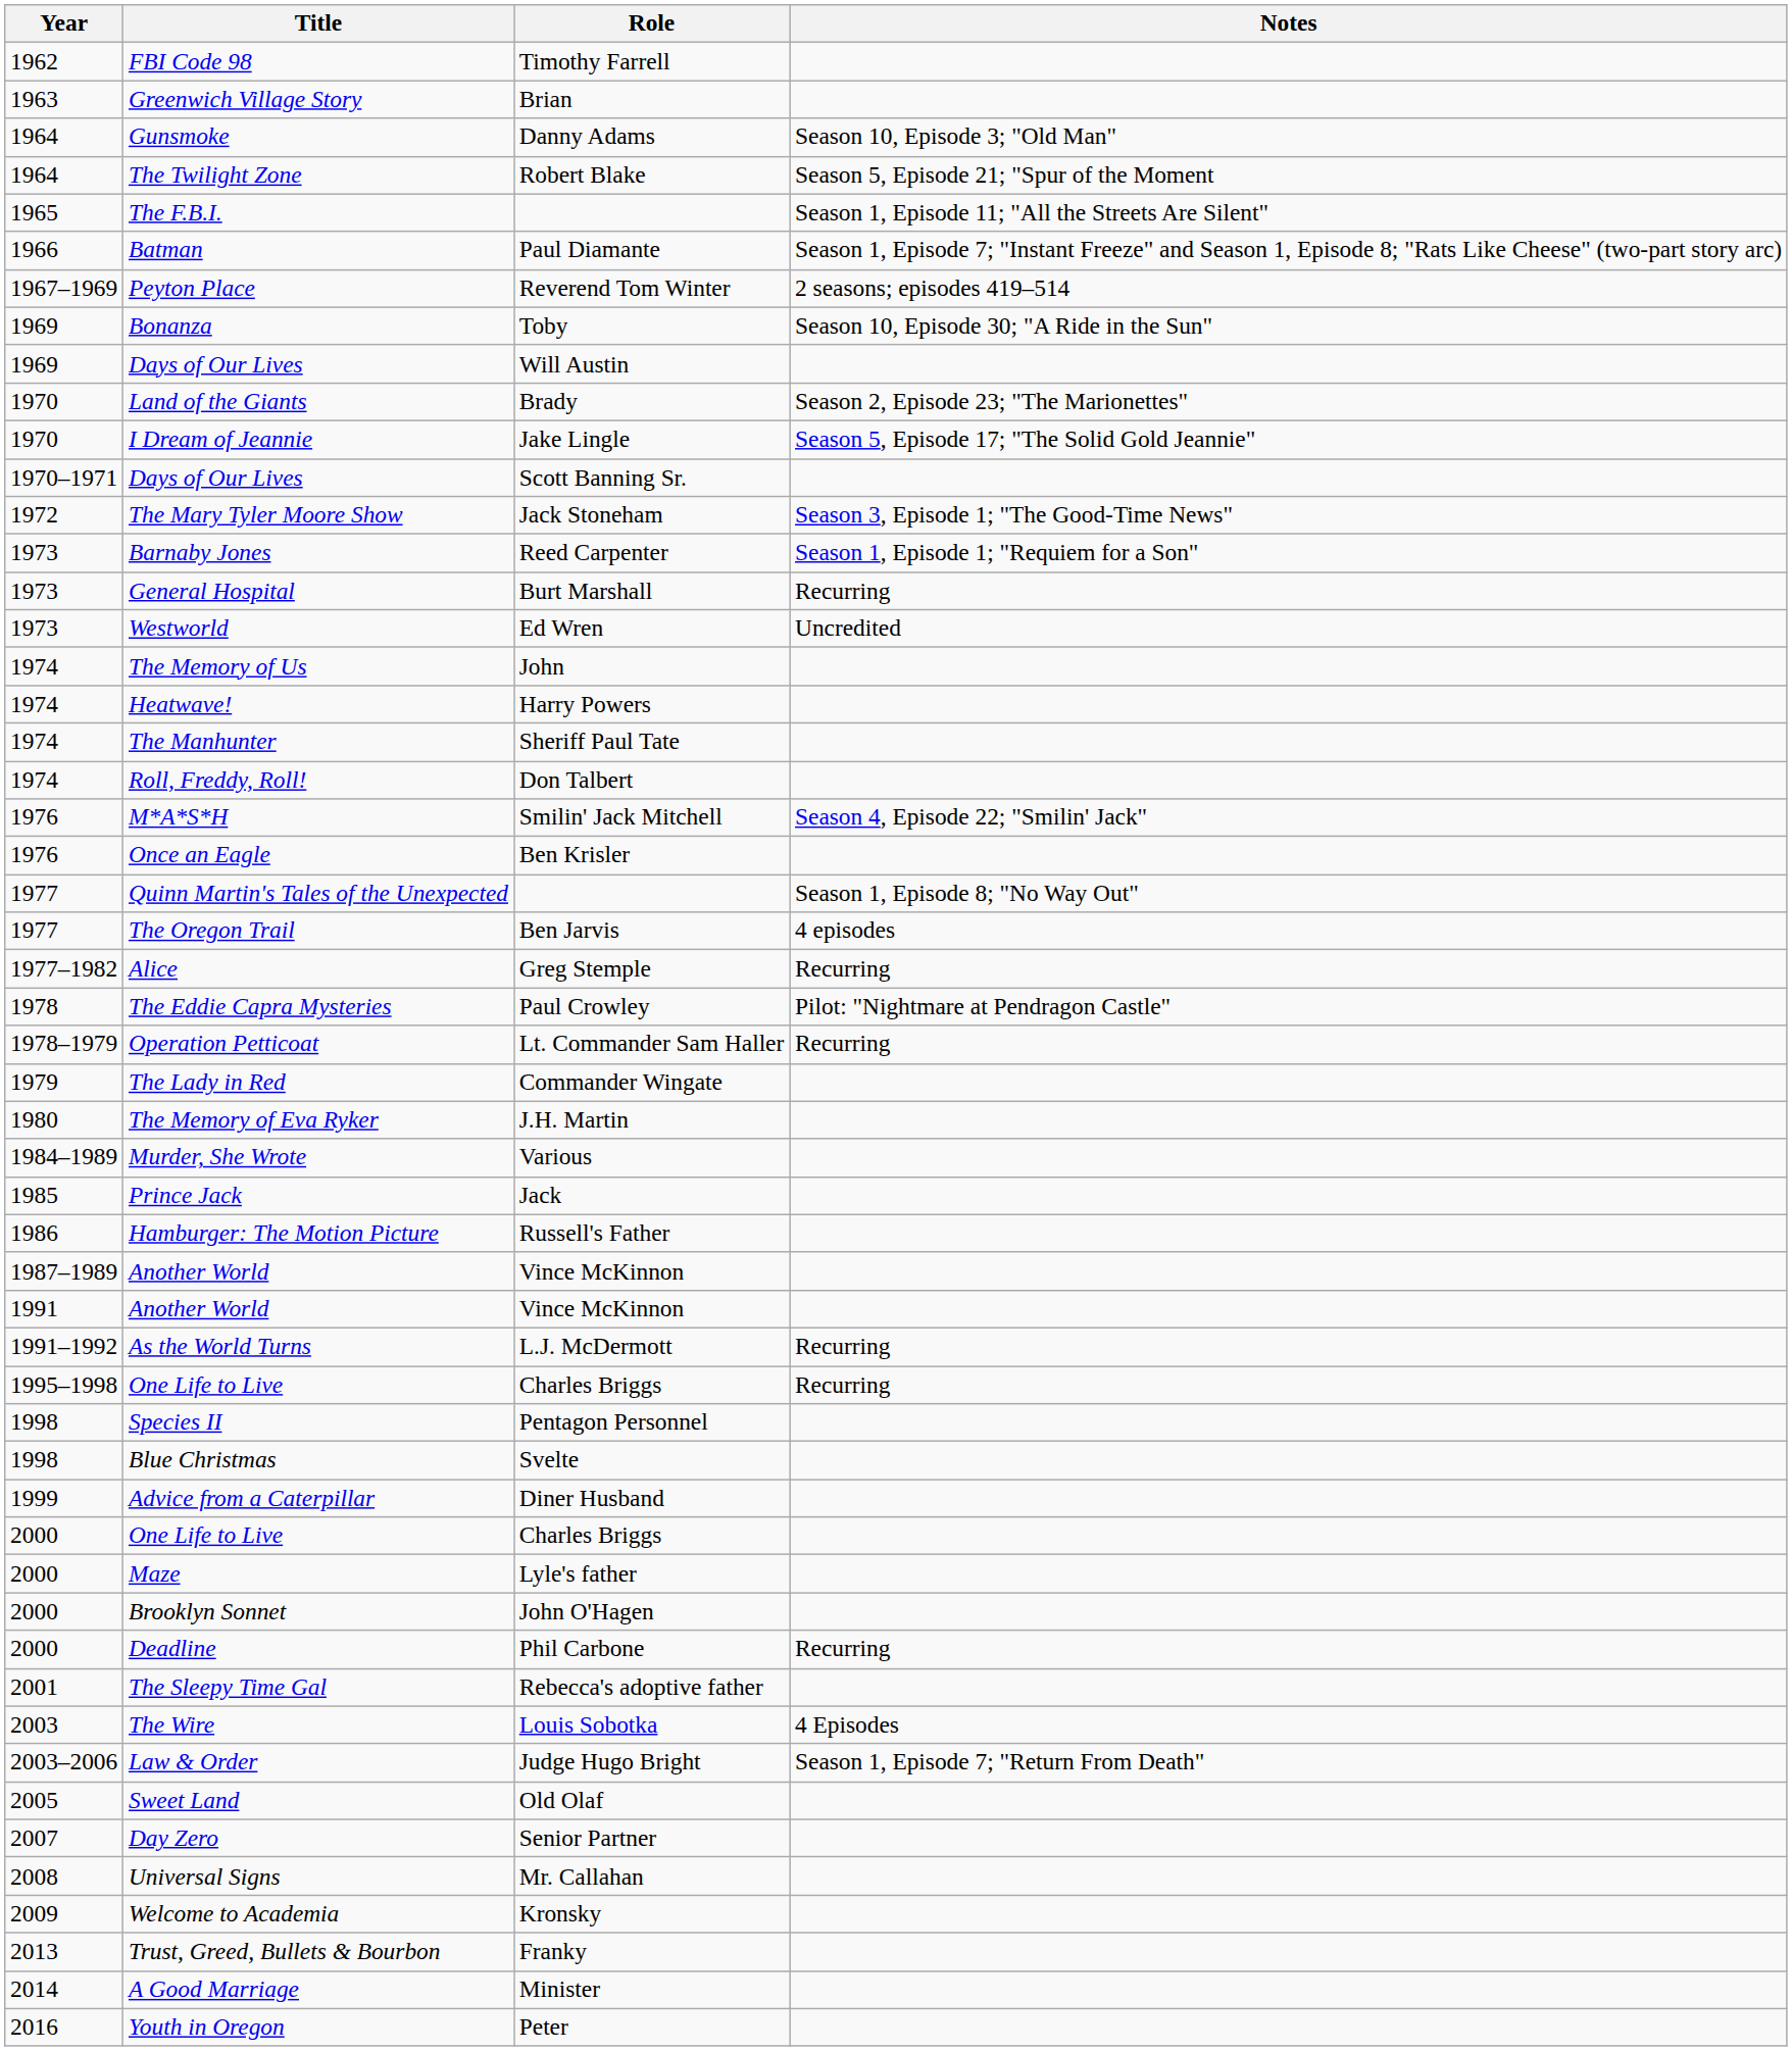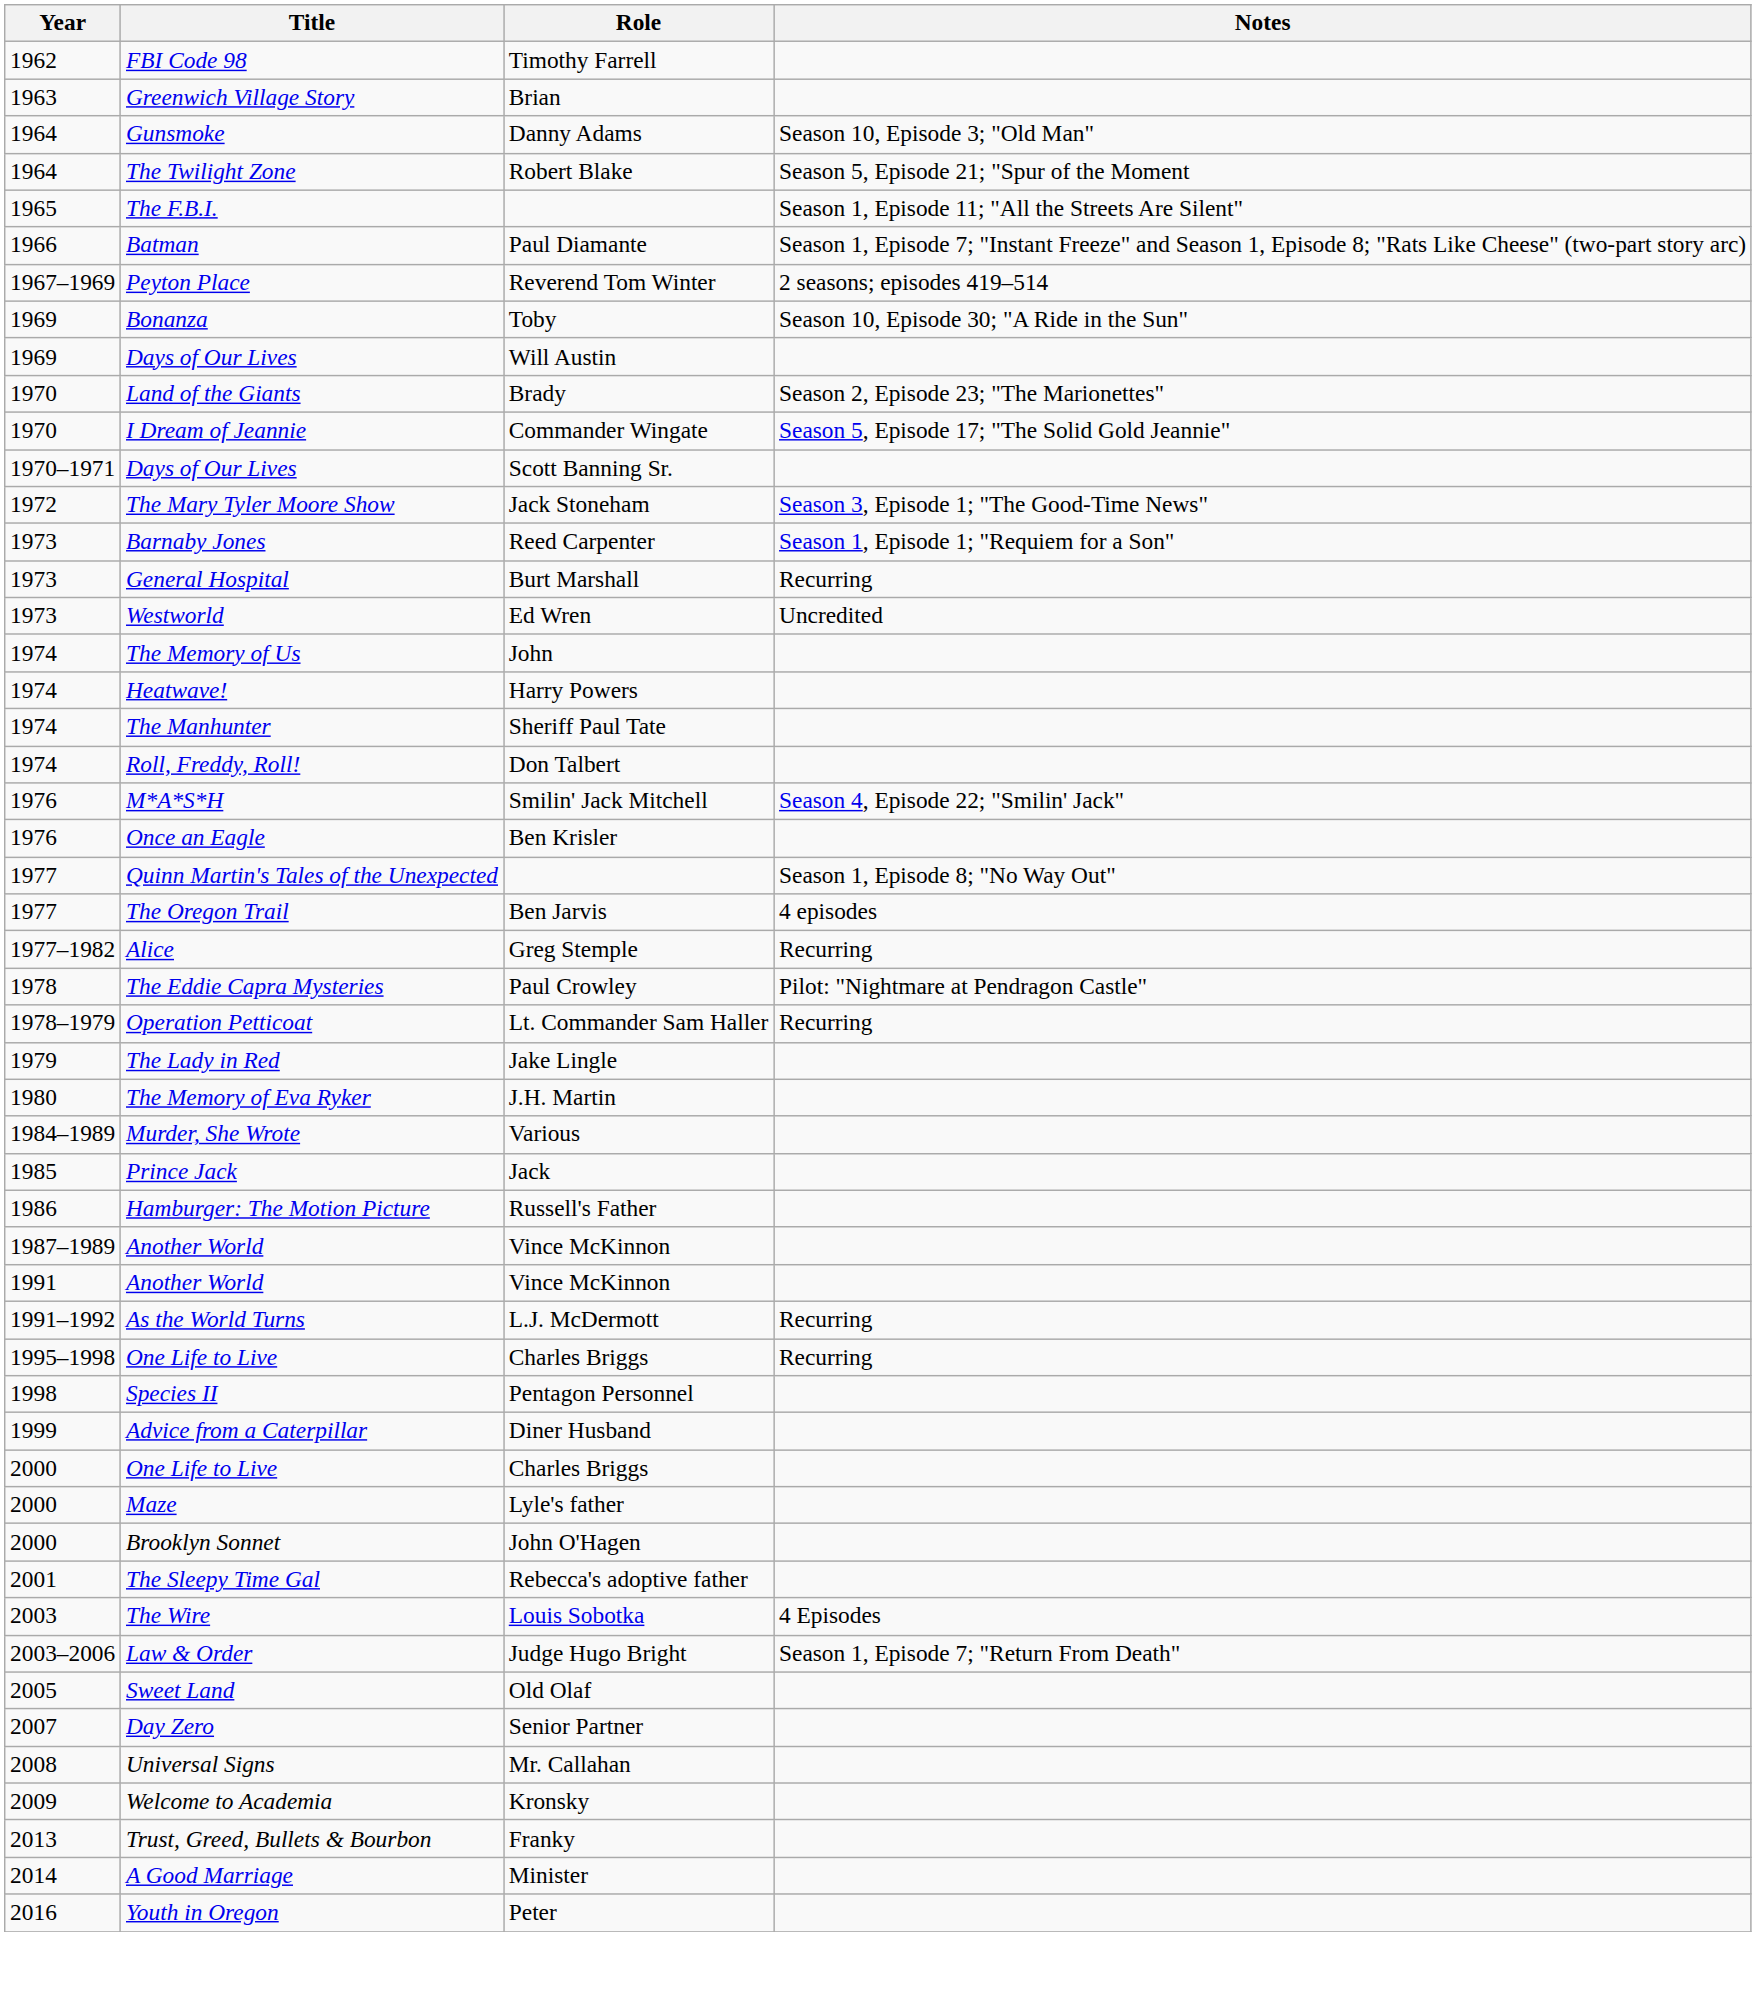 <table class="wikitable sortable">
 <tr>
 <th>Year</th>
 <th>Title</th>
 <th>Role</th>
 <th>Notes</th>
 </tr>
 <tr>
 <td>1962</td>
 <td><em><a href='#'>FBI Code 98</a></em></td>
 <td>Timothy Farrell</td>
 </tr>
 <tr>
 <td>1963</td>
 <td><em><a href='#'>Greenwich Village Story</a></em></td>
 <td>Brian</td>
 <td></td>
 </tr>
 <tr>
 <td>1964</td>
 <td><em><a href='#'>Gunsmoke</a></em></td>
 <td>Danny Adams</td>
 <td>Season 10, Episode 3; "Old Man"</td>
 </tr>
 <tr>
 <td>1964</td>
 <td><em><a href='#'>The Twilight Zone</a></em></td>
 <td>Robert Blake</td>
 <td>Season 5, Episode 21; "Spur of the Moment</td>
 </tr>
 <tr>
 <td>1965</td>
 <td><em><a href='#'>The F.B.I.</a></em></td>
 <td></td>
 <td>Season 1, Episode 11; "All the Streets Are Silent"</td>
 </tr>
 <tr>
 <td>1966</td>
 <td><em><a href='#'>Batman</a></em></td>
 <td>Paul Diamante</td>
 <td>Season 1, Episode 7; "Instant Freeze" and Season 1, Episode 8; "Rats Like Cheese" (two-part story arc)</td>
 </tr>
 <tr>
 <td>1967–1969</td>
 <td><em><a href='#'>Peyton Place</a></em></td>
 <td>Reverend Tom Winter</td>
 <td>2 seasons; episodes 419–514</td>
 </tr>
 <tr>
 <td>1969</td>
 <td><em><a href='#'>Bonanza</a></em></td>
 <td>Toby</td>
 <td>Season 10, Episode 30; "A Ride in the Sun"</td>
 </tr>
 <tr>
 <td>1969</td>
 <td><em><a href='#'>Days of Our Lives</a></em></td>
 <td>Will Austin</td>
 </tr>
 <tr>
 <td>1970</td>
 <td><em><a href='#'>Land of the Giants</a></em></td>
 <td>Brady</td>
 <td>Season 2, Episode 23; "The Marionettes"</td>
 </tr>
 <tr>
 <td>1970</td>
 <td><em><a href='#'>I Dream of Jeannie</a></em></td>
-<td>Jake Lingle</td>
+<td>Commander Wingate</td>
 <td><a href='#'>Season 5</a>, Episode 17; "The Solid Gold Jeannie"</td>
 </tr>
 <tr>
 <td>1970–1971</td>
 <td><em><a href='#'>Days of Our Lives</a></em></td>
 <td>Scott Banning Sr.</td>
 </tr>
 <tr>
 <td>1972</td>
 <td><em><a href='#'>The Mary Tyler Moore Show</a></em></td>
 <td>Jack Stoneham</td>
 <td><a href='#'>Season 3</a>, Episode 1; "The Good-Time News"</td>
 </tr>
 <tr>
 <td>1973</td>
 <td><em><a href='#'>Barnaby Jones</a></em></td>
 <td>Reed Carpenter</td>
 <td><a href='#'>Season 1</a>, Episode 1; "Requiem for a Son"</td>
 </tr>
 <tr>
 <td>1973</td>
 <td><em><a href='#'>General Hospital</a></em></td>
 <td>Burt Marshall</td>
 <td>Recurring</td>
 </tr>
 <tr>
 <td>1973</td>
 <td><em><a href='#'>Westworld</a></em></td>
 <td>Ed Wren</td>
 <td>Uncredited</td>
 </tr>
 <tr>
 <td>1974</td>
 <td><em><a href='#'>The Memory of Us</a></em></td>
 <td>John</td>
 <td></td>
 </tr>
 <tr>
 <td>1974</td>
 <td><em><a href='#'>Heatwave!</a></em></td>
 <td>Harry Powers</td>
 </tr>
 <tr>
 <td>1974</td>
 <td><em><a href='#'>The Manhunter</a></em></td>
 <td>Sheriff Paul Tate</td>
 <td></td>
 </tr>
 <tr>
 <td>1974</td>
 <td><em><a href='#'>Roll, Freddy, Roll!</a></em></td>
 <td>Don Talbert</td>
 </tr>
 <tr>
 <td>1976</td>
 <td><em><a href='#'>M*A*S*H</a></em></td>
 <td>Smilin' Jack Mitchell</td>
 <td><a href='#'>Season 4</a>, Episode 22; "Smilin' Jack"</td>
 </tr>
 <tr>
 <td>1976</td>
 <td><em><a href='#'>Once an Eagle</a></em></td>
 <td>Ben Krisler</td>
 </tr>
 <tr>
 <td>1977</td>
 <td><em><a href='#'>Quinn Martin's Tales of the Unexpected</a></em></td>
 <td></td>
 <td>Season 1, Episode 8; "No Way Out"</td>
 </tr>
 <tr>
 <td>1977</td>
 <td><em><a href='#'>The Oregon Trail</a></em></td>
 <td>Ben Jarvis</td>
 <td>4 episodes</td>
 </tr>
 <tr>
 <td>1977–1982</td>
 <td><em><a href='#'>Alice</a></em></td>
 <td>Greg Stemple</td>
 <td>Recurring</td>
 </tr>
 <tr>
 <td>1978</td>
 <td><em><a href='#'>The Eddie Capra Mysteries</a></em></td>
 <td>Paul Crowley</td>
 <td>Pilot: "Nightmare at Pendragon Castle"</td>
 </tr>
 <tr>
 <td>1978–1979</td>
 <td><em><a href='#'>Operation Petticoat</a></em></td>
 <td>Lt. Commander Sam Haller</td>
 <td>Recurring</td>
 </tr>
 <tr>
 <td>1979</td>
 <td><em><a href='#'>The Lady in Red</a></em></td>
-<td>Commander Wingate</td>
+<td>Jake Lingle</td>
 <td></td>
 </tr>
 <tr>
 <td>1980</td>
 <td><em><a href='#'>The Memory of Eva Ryker</a></em></td>
 <td>J.H. Martin</td>
 <td></td>
 </tr>
 <tr>
 <td>1984–1989</td>
 <td><em><a href='#'>Murder, She Wrote</a></em></td>
 <td>Various</td>
 <td></td>
 </tr>
 <tr>
 <td>1985</td>
 <td><em><a href='#'>Prince Jack</a></em></td>
 <td>Jack</td>
 <td></td>
 </tr>
 <tr>
 <td>1986</td>
 <td><em><a href='#'>Hamburger: The Motion Picture</a></em></td>
 <td>Russell's Father</td>
 <td></td>
 </tr>
 <tr>
 <td>1987–1989</td>
 <td><em><a href='#'>Another World</a></em></td>
 <td>Vince McKinnon</td>
 <td></td>
 </tr>
 <tr>
 <td>1991</td>
 <td><em><a href='#'>Another World</a></em></td>
 <td>Vince McKinnon</td>
 <td></td>
 </tr>
 <tr>
 <td>1991–1992</td>
 <td><em><a href='#'>As the World Turns</a></em></td>
 <td>L.J. McDermott</td>
 <td>Recurring</td>
 </tr>
 <tr>
 <td>1995–1998</td>
 <td><em><a href='#'>One Life to Live</a></em></td>
 <td>Charles Briggs</td>
 <td>Recurring</td>
 </tr>
 <tr>
 <td>1998</td>
 <td><em><a href='#'>Species II</a></em></td>
 <td>Pentagon Personnel</td>
 <td></td>
 </tr>
 <tr>
-<td>1998</td>
-<td><em>Blue Christmas</em></td>
-<td>Svelte</td>
-<td></td>
-</tr>
-<tr>
 <td>1999</td>
 <td><em><a href='#'>Advice from a Caterpillar</a></em></td>
 <td>Diner Husband</td>
 <td></td>
 </tr>
 <tr>
 <td>2000</td>
 <td><em><a href='#'>One Life to Live</a></em></td>
 <td>Charles Briggs</td>
 </tr>
 <tr>
 <td>2000</td>
 <td><em><a href='#'>Maze</a></em></td>
 <td>Lyle's father</td>
 <td></td>
 </tr>
 <tr>
 <td>2000</td>
 <td><em>Brooklyn Sonnet</em></td>
 <td>John O'Hagen</td>
 <td></td>
-</tr>
-<tr>
-<td>2000</td>
-<td><em><a href='#'>Deadline</a></em></td>
-<td>Phil Carbone</td>
-<td>Recurring</td>
 </tr>
 <tr>
 <td>2001</td>
 <td><em><a href='#'>The Sleepy Time Gal</a></em></td>
 <td>Rebecca's adoptive father</td>
 <td></td>
 </tr>
 <tr>
 <td>2003</td>
 <td><em><a href='#'>The Wire</a></em></td>
 <td><a href='#'>Louis Sobotka</a></td>
 <td>4 Episodes</td>
 </tr>
 <tr>
 <td>2003–2006</td>
 <td><em><a href='#'>Law & Order</a></em></td>
 <td>Judge Hugo Bright</td>
 <td>Season 1, Episode 7; "Return From Death"</td>
 </tr>
 <tr>
 <td>2005</td>
 <td><em><a href='#'>Sweet Land</a></em></td>
 <td>Old Olaf</td>
 <td></td>
 </tr>
 <tr>
 <td>2007</td>
 <td><em><a href='#'>Day Zero</a></em></td>
 <td>Senior Partner</td>
 <td></td>
 </tr>
 <tr>
 <td>2008</td>
 <td><em>Universal Signs</em></td>
 <td>Mr. Callahan</td>
 <td></td>
 </tr>
 <tr>
 <td>2009</td>
 <td><em>Welcome to Academia</em></td>
 <td>Kronsky</td>
 <td></td>
 </tr>
 <tr>
 <td>2013</td>
 <td><em>Trust, Greed, Bullets & Bourbon</em></td>
 <td>Franky</td>
 <td></td>
 </tr>
 <tr>
 <td>2014</td>
 <td><em><a href='#'>A Good Marriage</a></em></td>
 <td>Minister</td>
 <td></td>
 </tr>
 <tr>
 <td>2016</td>
 <td><em><a href='#'>Youth in Oregon</a></em></td>
 <td>Peter</td>
 <td></td>
 </tr>
 </table>
